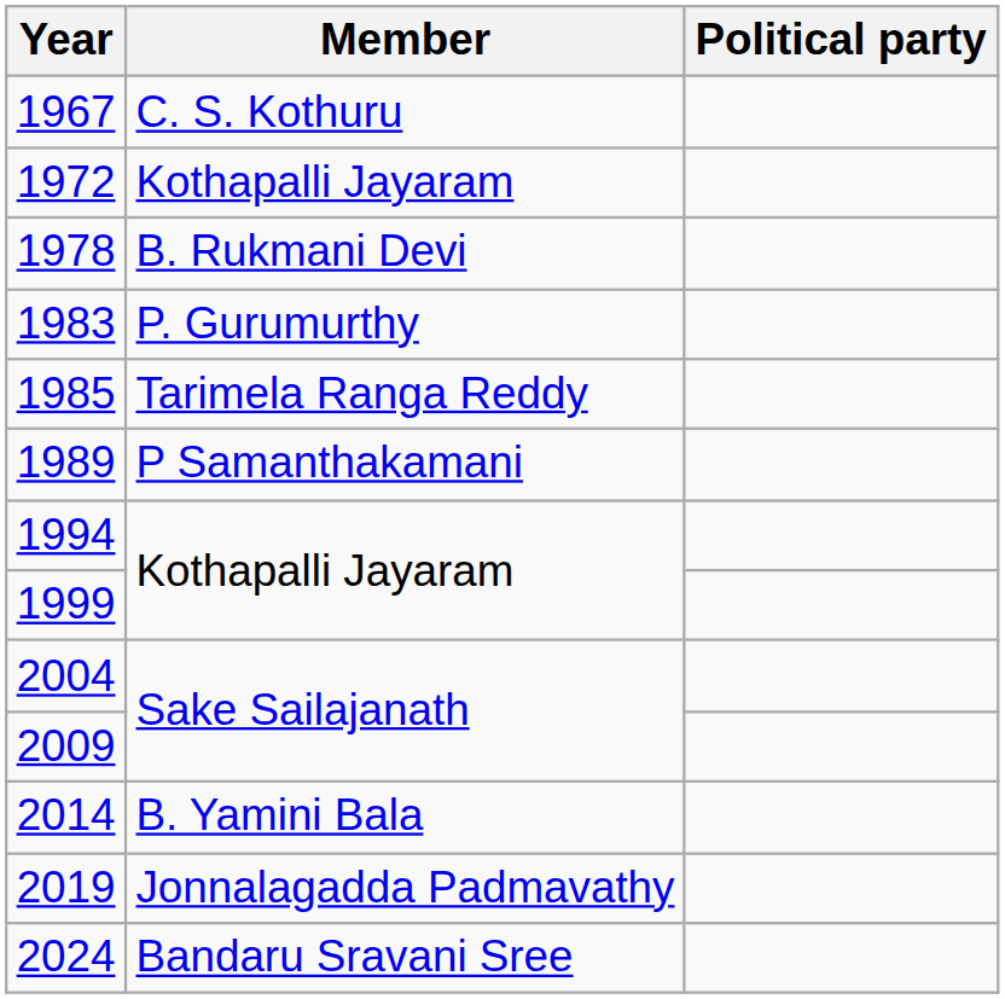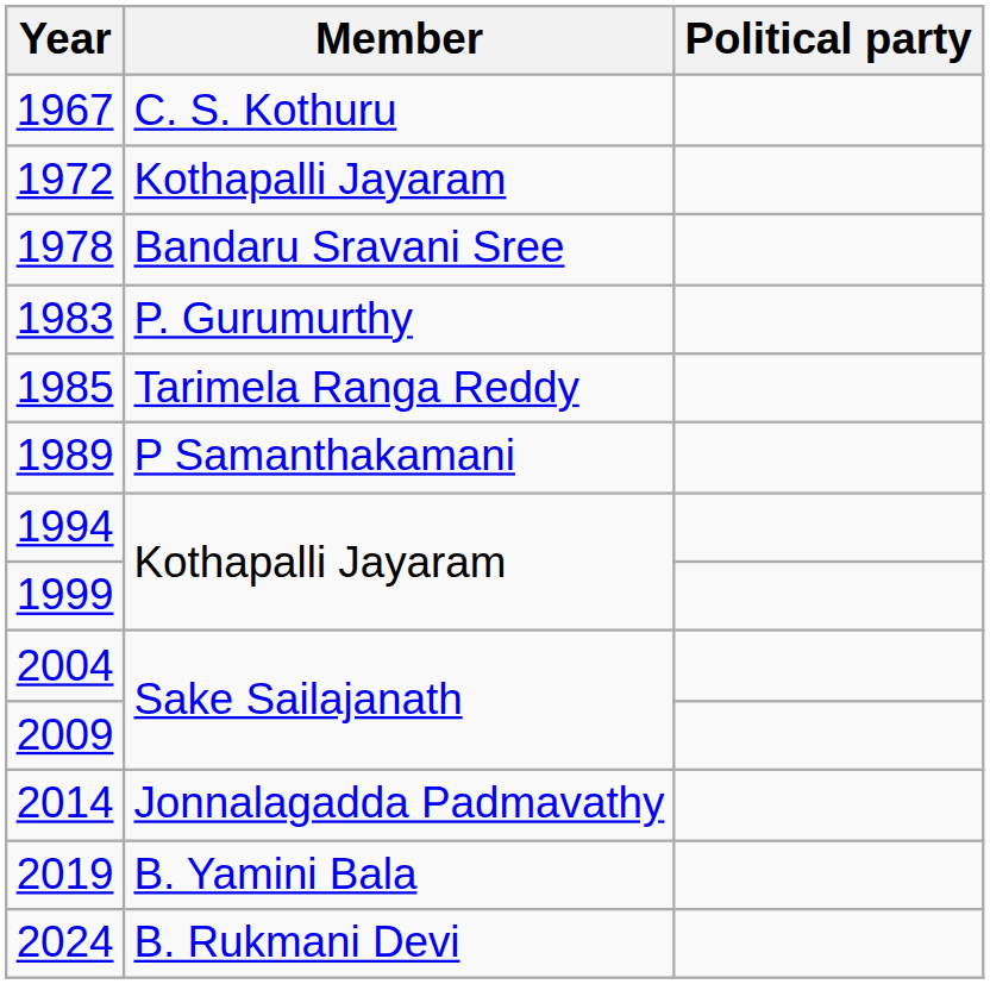 <table class="wikitable sortable">
 <tr>
 <th>Year</th>
 <th>Member</th>
 <th colspan="2">Political party</th>
 </tr>
 <tr>
 <td><a href='#'>1967</a></td>
 <td><a href='#'>C. S. Kothuru</a></td>
 <td></td>
 </tr>
 <tr>
 <td><a href='#'>1972</a></td>
 <td><a href='#'>Kothapalli Jayaram</a></td>
 <td></td>
 </tr>
 <tr>
 <td><a href='#'>1978</a></td>
-<td><a href='#'>B. Rukmani Devi</a></td>
+<td><a href='#'>Bandaru Sravani Sree</a></td>
 <td></td>
 </tr>
 <tr>
 <td><a href='#'>1983</a></td>
 <td><a href='#'>P. Gurumurthy</a></td>
 <td></td>
 </tr>
 <tr>
 <td><a href='#'>1985</a></td>
 <td><a href='#'>Tarimela Ranga Reddy</a></td>
 </tr>
 <tr>
 <td><a href='#'>1989</a></td>
 <td><a href='#'>P Samanthakamani</a></td>
 <td></td>
 </tr>
 <tr>
 <td><a href='#'>1994</a></td>
 <td rowspan=2>Kothapalli Jayaram</td>
 <td></td>
 </tr>
 <tr>
 <td><a href='#'>1999</a></td>
 </tr>
 <tr>
 <td><a href='#'>2004</a></td>
 <td rowspan=2><a href='#'>Sake Sailajanath</a></td>
 <td></td>
 </tr>
 <tr>
 <td><a href='#'>2009</a></td>
 </tr>
 <tr>
 <td><a href='#'>2014</a></td>
+<td><a href='#'>Jonnalagadda Padmavathy</a></td>
+<td></td>
+</tr>
+<tr>
+<td><a href='#'>2019</a></td>
 <td><a href='#'>B. Yamini Bala</a></td>
 <td></td>
 </tr>
 <tr>
-<td><a href='#'>2019</a></td>
-<td><a href='#'>Jonnalagadda Padmavathy</a></td>
-<td></td>
-</tr>
-<tr>
 <td><a href='#'>2024</a></td>
-<td><a href='#'>Bandaru Sravani Sree</a></td>
+<td><a href='#'>B. Rukmani Devi</a></td>
 <td></td>
 </tr>
 </table>
